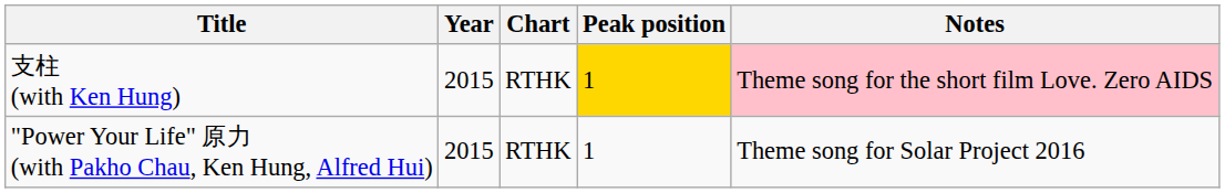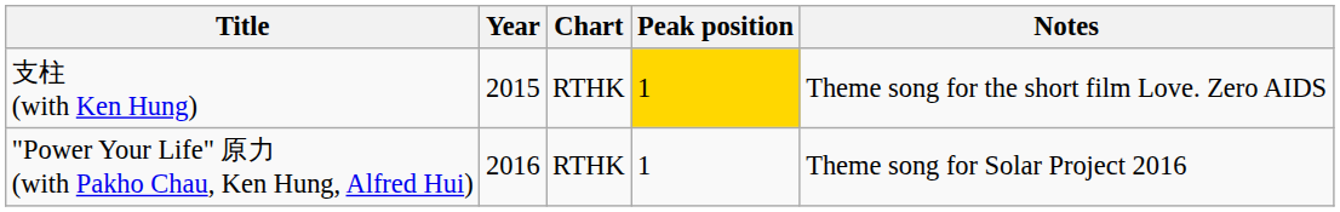 <table class="wikitable">
 <tr>
 <th>Title</th>
 <th>Year</th>
 <th>Chart</th>
 <th>Peak position</th>
 <th>Notes</th>
 </tr>
 <tr>
 <td>支柱<br>(with <a href='#'>Ken Hung</a>)</td>
 <td>2015</td>
 <td>RTHK</td>
 <td style="background: gold;">1</td>
-<td style="background: pink;">Theme song for the short film Love. Zero AIDS</td>
+<td>Theme song for the short film Love. Zero AIDS</td>
 </tr>
 <tr>
 <td>"Power Your Life" 原力<br>(with <a href='#'>Pakho Chau</a>, Ken Hung, <a href='#'>Alfred Hui</a>)</td>
-<td>2015</td>
+<td>2016</td>
 <td>RTHK</td>
 <td>1</td>
 <td>Theme song for Solar Project 2016</td>
 </tr>
 </table>
